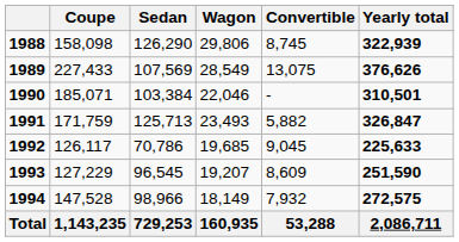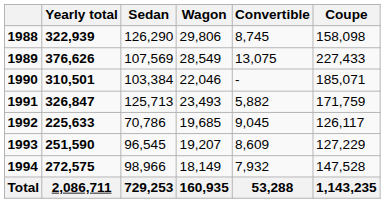 <table class="wikitable">
 <tr>
 <th></th>
-<th>Coupe</th>
+<th>Yearly total</th>
 <th>Sedan</th>
 <th>Wagon</th>
 <th>Convertible</th>
-<th>Yearly total</th>
+<th>Coupe</th>
 </tr>
 <tr>
 <td><strong>1988</strong></td>
-<td>158,098</td>
+<td><strong>322,939</strong></td>
 <td>126,290</td>
 <td>29,806</td>
 <td>8,745</td>
-<td><strong>322,939</strong></td>
+<td>158,098</td>
 </tr>
 <tr>
 <td><strong>1989</strong></td>
-<td>227,433</td>
+<td><strong>376,626</strong></td>
 <td>107,569</td>
 <td>28,549</td>
 <td>13,075</td>
-<td><strong>376,626</strong></td>
+<td>227,433</td>
 </tr>
 <tr>
 <td><strong>1990</strong></td>
-<td>185,071</td>
+<td><strong>310,501</strong></td>
 <td>103,384</td>
 <td>22,046</td>
 <td>-</td>
-<td><strong>310,501</strong></td>
+<td>185,071</td>
 </tr>
 <tr>
 <td><strong>1991</strong></td>
-<td>171,759</td>
+<td><strong>326,847</strong></td>
 <td>125,713</td>
 <td>23,493</td>
 <td>5,882</td>
-<td><strong>326,847</strong></td>
+<td>171,759</td>
 </tr>
 <tr>
 <td><strong>1992</strong></td>
-<td>126,117</td>
+<td><strong>225,633</strong></td>
 <td>70,786</td>
 <td>19,685</td>
 <td>9,045</td>
-<td><strong>225,633</strong></td>
+<td>126,117</td>
 </tr>
 <tr>
 <td><strong>1993</strong></td>
-<td>127,229</td>
+<td><strong>251,590</strong></td>
 <td>96,545</td>
 <td>19,207</td>
 <td>8,609</td>
-<td><strong>251,590</strong></td>
+<td>127,229</td>
 </tr>
 <tr>
 <td><strong>1994</strong></td>
-<td>147,528</td>
+<td><strong>272,575</strong></td>
 <td>98,966</td>
 <td>18,149</td>
 <td>7,932</td>
-<td><strong>272,575</strong></td>
+<td>147,528</td>
 </tr>
 <tr>
 <th>Total</th>
-<th>1,143,235</th>
+<th><u>2,086,711</u></th>
 <th>729,253</th>
 <th>160,935</th>
 <th>53,288</th>
-<th><u>2,086,711</u></th>
+<th>1,143,235</th>
 </tr>
 </table>
